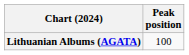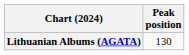 <table class="wikitable plainrowheaders" style="text-align:center">
 <tr>
 <th scope="col">Chart (2024)</th>
 <th scope="col">Peak<br>position</th>
 </tr>
 <tr>
 <th scope="row">Lithuanian Albums (<a href='#'>AGATA</a>)</th>
-<td>100</td>
+<td>130</td>
 </tr>
 </table>
